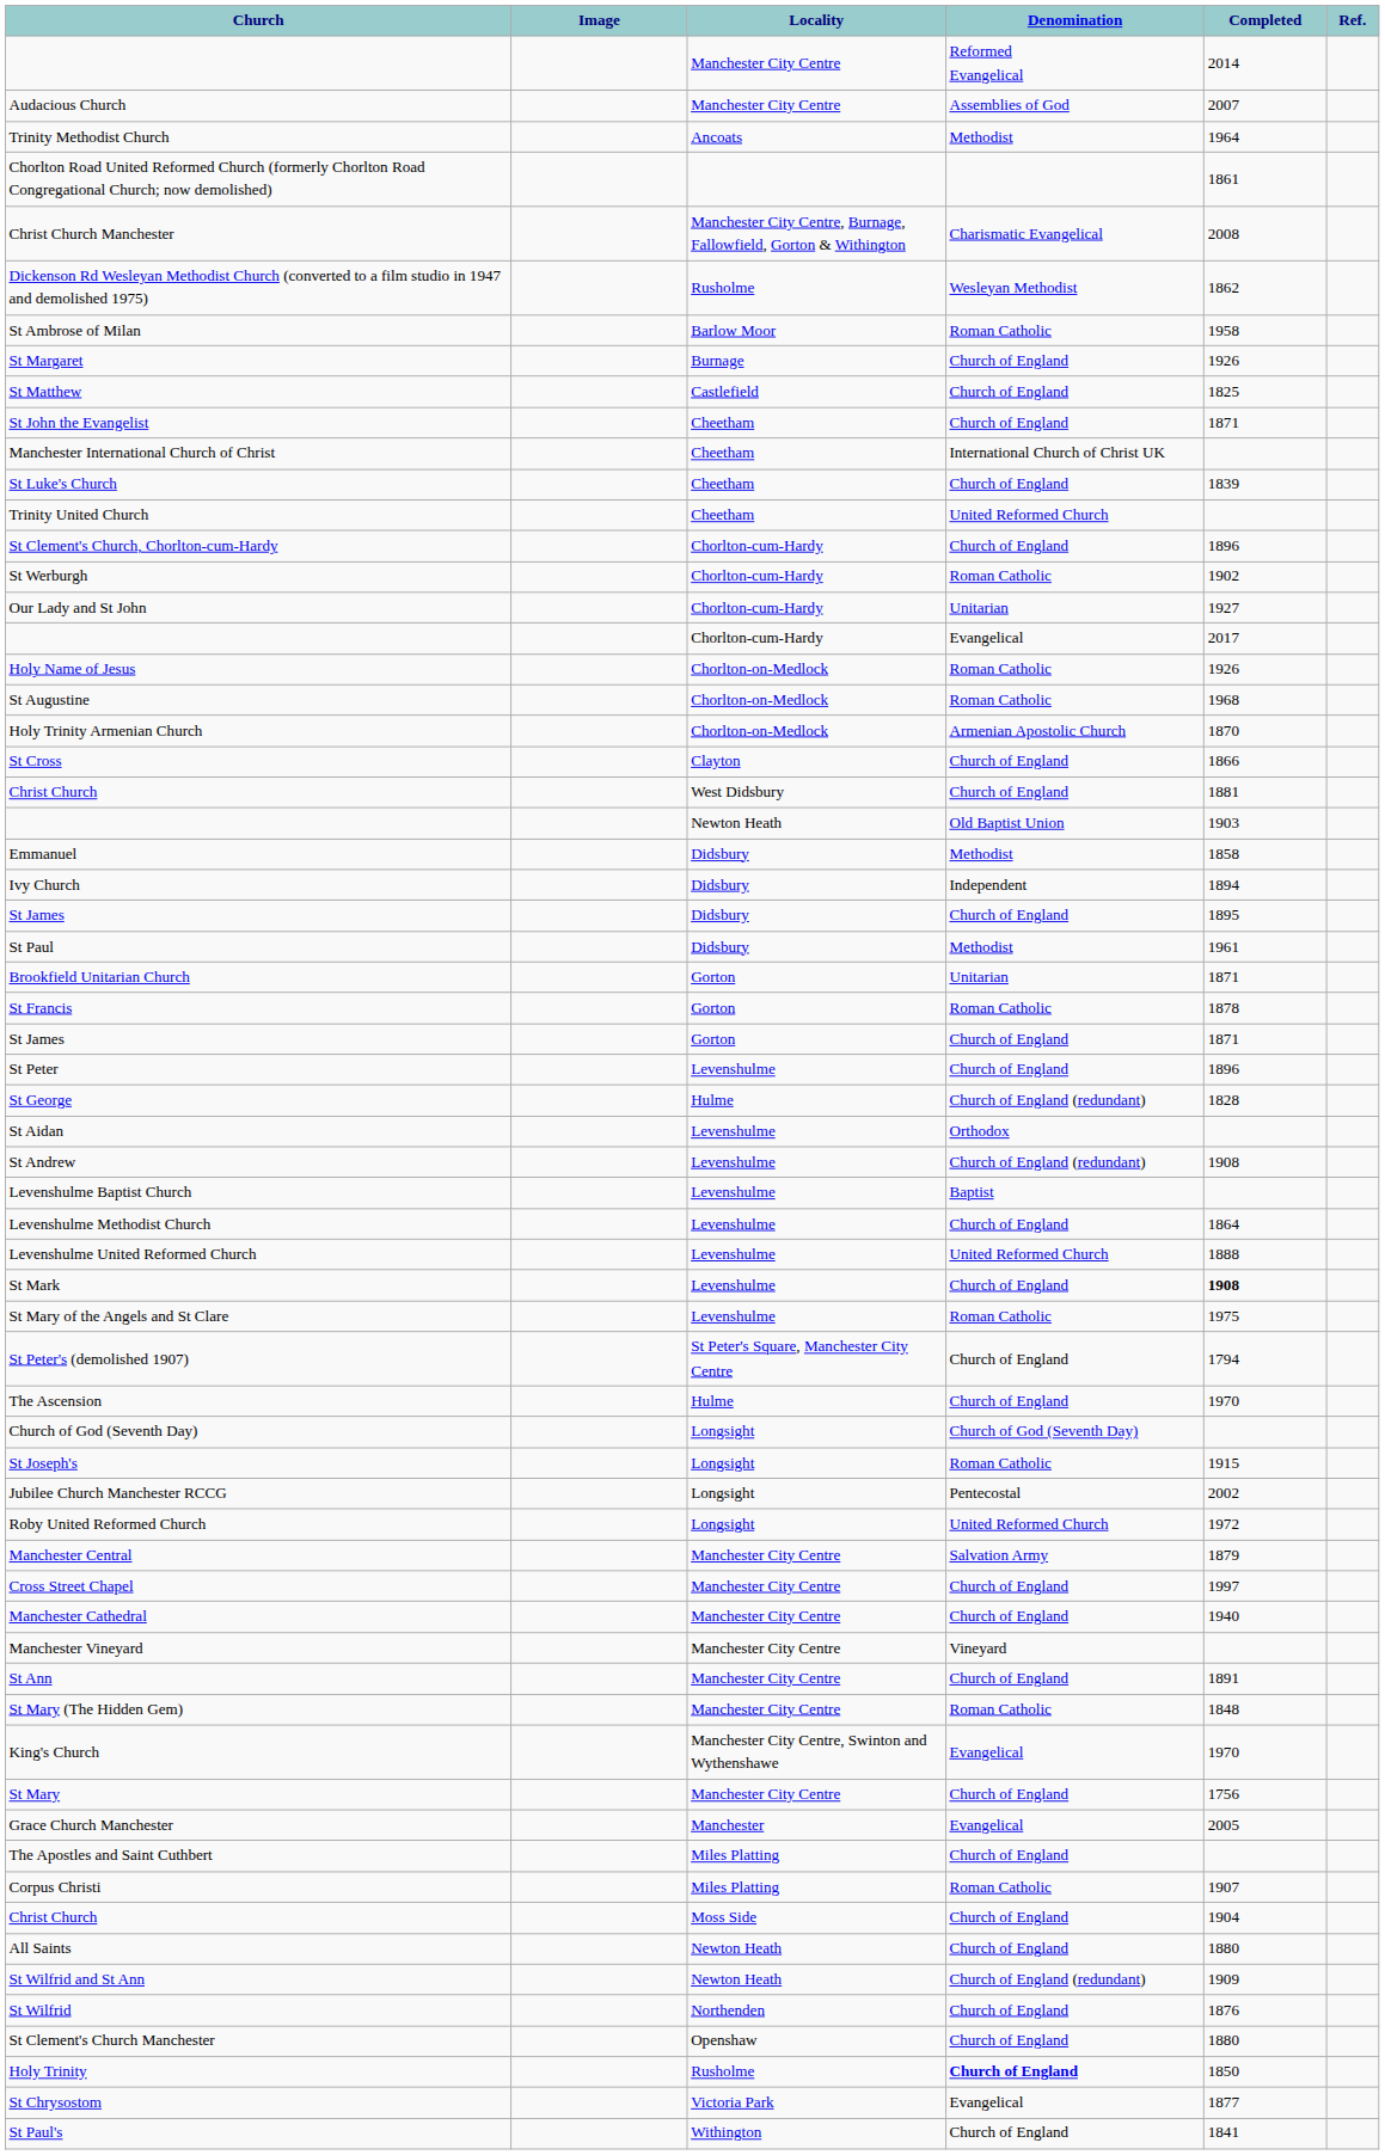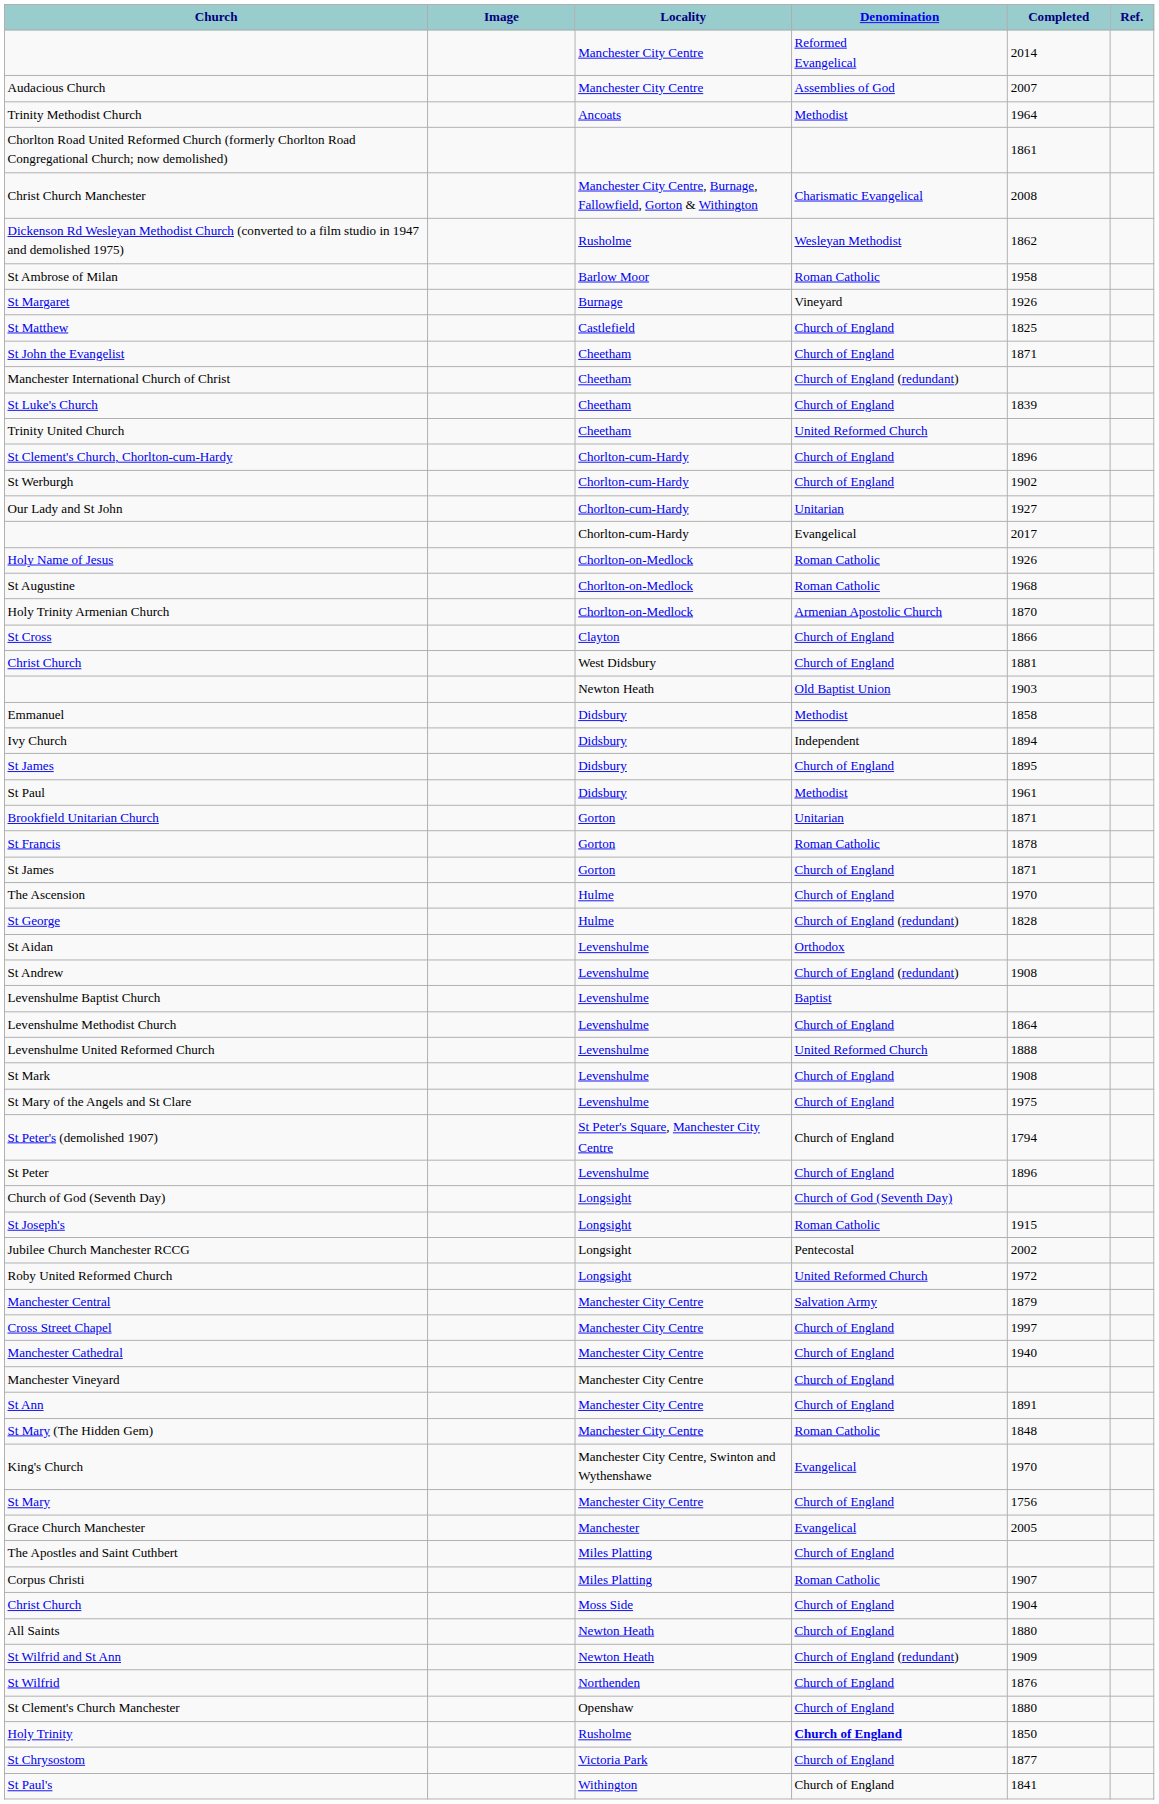 <table class="wikitable sortable" style="font-size:90%; width:100%; border:0; text-align:left; line-height:150%;">
 <tr>
 <th style="background:#9cc; color:navy; width:300px;">Church</th>
 <th style="background:#9cc; color:navy; width:100px;">Image</th>
 <th style="background:#9cc; color:navy; width:150px;">Locality</th>
 <th style="background:#9cc; color:navy; width:150px;"><a href='#'>Denomination</a></th>
 <th style="background:#9cc; color:navy; width:35px;">Completed</th>
 <th class="unsortable"  style="background:#9cc; color:navy; width:10px;">Ref.</th>
 </tr>
 <tr>
 <td></td>
 <td></td>
 <td><a href='#'>Manchester City Centre</a></td>
 <td><a href='#'>Reformed</a><br><a href='#'>Evangelical</a></td>
 <td>2014</td>
 <td></td>
 </tr>
 <tr>
 <td>Audacious Church</td>
 <td></td>
 <td><a href='#'>Manchester City Centre</a></td>
 <td><a href='#'>Assemblies of God</a></td>
 <td>2007</td>
 <td></td>
 </tr>
 <tr>
 <td>Trinity Methodist Church</td>
 <td></td>
 <td><a href='#'>Ancoats</a></td>
 <td><a href='#'>Methodist</a></td>
 <td>1964</td>
 <td></td>
 </tr>
 <tr>
 <td>Chorlton Road United Reformed Church (formerly Chorlton Road Congregational Church; now demolished)</td>
 <td></td>
 <td></td>
 <td></td>
 <td>1861</td>
 <td></td>
 </tr>
 <tr>
 <td>Christ Church Manchester</td>
 <td></td>
 <td><a href='#'>Manchester City Centre</a>, <a href='#'>Burnage</a>, <a href='#'>Fallowfield</a>, <a href='#'>Gorton</a> & <a href='#'>Withington</a></td>
 <td><a href='#'>Charismatic Evangelical</a></td>
 <td>2008</td>
 <td></td>
 </tr>
 <tr>
 <td><a href='#'>Dickenson Rd Wesleyan Methodist Church</a> (converted to a film studio in 1947 and demolished 1975)</td>
 <td></td>
 <td><a href='#'>Rusholme</a></td>
 <td><a href='#'>Wesleyan Methodist</a></td>
 <td>1862</td>
 <td></td>
 </tr>
 <tr>
 <td>St Ambrose of Milan</td>
 <td></td>
 <td><a href='#'>Barlow Moor</a></td>
 <td><a href='#'>Roman Catholic</a></td>
 <td>1958</td>
 <td></td>
 </tr>
 <tr>
 <td><a href='#'>St Margaret</a></td>
 <td></td>
 <td><a href='#'>Burnage</a></td>
-<td><a href='#'>Church of England</a></td>
+<td>Vineyard</td>
 <td>1926</td>
 <td></td>
 </tr>
 <tr>
 <td><a href='#'>St Matthew</a></td>
 <td></td>
 <td><a href='#'>Castlefield</a></td>
 <td><a href='#'>Church of England</a></td>
 <td>1825</td>
 <td></td>
 </tr>
 <tr>
 <td><a href='#'>St John the Evangelist</a></td>
 <td></td>
 <td><a href='#'>Cheetham</a></td>
 <td><a href='#'>Church of England</a></td>
 <td>1871</td>
 <td></td>
 </tr>
 <tr>
 <td>Manchester International Church of Christ</td>
 <td></td>
 <td><a href='#'>Cheetham</a></td>
-<td>International Church of Christ UK</td>
+<td><a href='#'>Church of England</a> (<a href='#'>redundant</a>)</td>
 <td></td>
 <td></td>
 </tr>
 <tr>
 <td><a href='#'>St Luke's Church</a></td>
 <td></td>
 <td><a href='#'>Cheetham</a></td>
 <td><a href='#'>Church of England</a></td>
 <td>1839</td>
 <td></td>
 </tr>
 <tr>
 <td>Trinity United Church</td>
 <td></td>
 <td><a href='#'>Cheetham</a></td>
 <td><a href='#'>United Reformed Church</a></td>
 <td></td>
 <td></td>
 </tr>
 <tr>
 <td><a href='#'>St Clement's Church, Chorlton-cum-Hardy</a></td>
 <td></td>
 <td><a href='#'>Chorlton-cum-Hardy</a></td>
 <td><a href='#'>Church of England</a></td>
 <td>1896</td>
 <td></td>
 </tr>
 <tr>
 <td>St Werburgh</td>
 <td></td>
 <td><a href='#'>Chorlton-cum-Hardy</a></td>
-<td><a href='#'>Roman Catholic</a></td>
+<td><a href='#'>Church of England</a></td>
 <td>1902</td>
 <td></td>
 </tr>
 <tr>
 <td>Our Lady and St John</td>
 <td></td>
 <td><a href='#'>Chorlton-cum-Hardy</a></td>
 <td><a href='#'>Unitarian</a></td>
 <td>1927</td>
 <td></td>
 </tr>
 <tr>
 <td></td>
 <td></td>
 <td>Chorlton-cum-Hardy</td>
 <td>Evangelical</td>
 <td>2017</td>
 <td></td>
 </tr>
 <tr>
 <td><a href='#'>Holy Name of Jesus</a></td>
 <td></td>
 <td><a href='#'>Chorlton-on-Medlock</a></td>
 <td><a href='#'>Roman Catholic</a></td>
 <td>1926</td>
 <td></td>
 </tr>
 <tr>
 <td>St Augustine</td>
 <td></td>
 <td><a href='#'>Chorlton-on-Medlock</a></td>
 <td><a href='#'>Roman Catholic</a></td>
 <td>1968</td>
 <td></td>
 </tr>
 <tr>
 <td>Holy Trinity Armenian Church</td>
 <td></td>
 <td><a href='#'>Chorlton-on-Medlock</a></td>
 <td><a href='#'>Armenian Apostolic Church</a></td>
 <td>1870</td>
 <td></td>
 </tr>
 <tr>
 <td><a href='#'>St Cross</a></td>
 <td></td>
 <td><a href='#'>Clayton</a></td>
 <td><a href='#'>Church of England</a></td>
 <td>1866</td>
 <td></td>
 </tr>
 <tr>
 <td><a href='#'>Christ Church</a></td>
 <td></td>
 <td>West Didsbury</td>
 <td><a href='#'>Church of England</a></td>
 <td>1881</td>
 <td></td>
 </tr>
 <tr>
 <td></td>
 <td></td>
 <td>Newton Heath</td>
 <td><a href='#'>Old Baptist Union</a></td>
 <td>1903</td>
 <td></td>
 </tr>
 <tr>
 <td>Emmanuel</td>
 <td></td>
 <td><a href='#'>Didsbury</a></td>
 <td><a href='#'>Methodist</a></td>
 <td>1858</td>
 <td></td>
 </tr>
 <tr>
 <td>Ivy Church</td>
 <td></td>
 <td><a href='#'>Didsbury</a></td>
 <td>Independent</td>
 <td>1894</td>
 <td></td>
 </tr>
 <tr>
 <td><a href='#'>St James</a></td>
 <td></td>
 <td><a href='#'>Didsbury</a></td>
 <td><a href='#'>Church of England</a></td>
 <td>1895</td>
 <td></td>
 </tr>
 <tr>
 <td>St Paul</td>
 <td></td>
 <td><a href='#'>Didsbury</a></td>
 <td><a href='#'>Methodist</a></td>
 <td>1961</td>
 <td></td>
 </tr>
 <tr>
 <td><a href='#'>Brookfield Unitarian Church</a></td>
 <td></td>
 <td><a href='#'>Gorton</a></td>
 <td><a href='#'>Unitarian</a></td>
 <td>1871</td>
 <td></td>
 </tr>
 <tr>
 <td><a href='#'>St Francis</a></td>
 <td></td>
 <td><a href='#'>Gorton</a></td>
 <td><a href='#'>Roman Catholic</a></td>
 <td>1878</td>
 <td></td>
 </tr>
 <tr>
 <td>St James</td>
 <td></td>
 <td><a href='#'>Gorton</a></td>
 <td><a href='#'>Church of England</a></td>
 <td>1871</td>
 <td></td>
 </tr>
 <tr>
-<td>St Peter</td>
+<td>The Ascension</td>
 <td></td>
-<td><a href='#'>Levenshulme</a></td>
+<td><a href='#'>Hulme</a></td>
 <td><a href='#'>Church of England</a></td>
-<td>1896</td>
+<td>1970</td>
 <td></td>
 </tr>
 <tr>
 <td><a href='#'>St George</a></td>
 <td></td>
 <td><a href='#'>Hulme</a></td>
 <td><a href='#'>Church of England</a> (<a href='#'>redundant</a>)</td>
 <td>1828</td>
 <td></td>
 </tr>
 <tr>
 <td>St Aidan</td>
 <td></td>
 <td><a href='#'>Levenshulme</a></td>
 <td><a href='#'>Orthodox</a></td>
 <td></td>
 <td></td>
 </tr>
 <tr>
 <td>St Andrew</td>
 <td></td>
 <td><a href='#'>Levenshulme</a></td>
 <td><a href='#'>Church of England</a> (<a href='#'>redundant</a>)</td>
 <td>1908</td>
 <td></td>
 </tr>
 <tr>
 <td>Levenshulme Baptist Church</td>
 <td></td>
 <td><a href='#'>Levenshulme</a></td>
 <td><a href='#'>Baptist</a></td>
 <td></td>
 <td></td>
 </tr>
 <tr>
 <td>Levenshulme Methodist Church</td>
 <td></td>
 <td><a href='#'>Levenshulme</a></td>
 <td><a href='#'>Church of England</a></td>
 <td>1864</td>
 <td></td>
 </tr>
 <tr>
 <td>Levenshulme United Reformed Church</td>
 <td></td>
 <td><a href='#'>Levenshulme</a></td>
 <td><a href='#'>United Reformed Church</a></td>
 <td>1888</td>
 <td></td>
 </tr>
 <tr>
 <td>St Mark</td>
 <td></td>
 <td><a href='#'>Levenshulme</a></td>
 <td><a href='#'>Church of England</a></td>
-<td><strong>1908</strong></td>
+<td>1908</td>
 <td></td>
 </tr>
 <tr>
 <td>St Mary of the Angels and St Clare</td>
 <td></td>
 <td><a href='#'>Levenshulme</a></td>
-<td><a href='#'>Roman Catholic</a></td>
+<td><a href='#'>Church of England</a></td>
 <td>1975</td>
 <td></td>
 </tr>
 <tr>
 <td><a href='#'>St Peter's</a> (demolished 1907)</td>
 <td></td>
 <td><a href='#'>St Peter's Square</a>, <a href='#'>Manchester City Centre</a></td>
 <td>Church of England</td>
 <td>1794</td>
 <td></td>
 </tr>
 <tr>
-<td>The Ascension</td>
+<td>St Peter</td>
 <td></td>
-<td><a href='#'>Hulme</a></td>
+<td><a href='#'>Levenshulme</a></td>
 <td><a href='#'>Church of England</a></td>
-<td>1970</td>
+<td>1896</td>
 <td></td>
 </tr>
 <tr>
 <td>Church of God (Seventh Day)</td>
 <td></td>
 <td><a href='#'>Longsight</a></td>
 <td><a href='#'>Church of God (Seventh Day)</a></td>
 <td></td>
 <td></td>
 </tr>
 <tr>
 <td><a href='#'>St Joseph's</a></td>
 <td></td>
 <td><a href='#'>Longsight</a></td>
 <td><a href='#'>Roman Catholic</a></td>
 <td>1915</td>
 <td></td>
 </tr>
 <tr>
 <td>Jubilee Church Manchester RCCG</td>
 <td></td>
 <td>Longsight</td>
 <td>Pentecostal</td>
 <td>2002</td>
 <td></td>
 </tr>
 <tr>
 <td>Roby United Reformed Church</td>
 <td></td>
 <td><a href='#'>Longsight</a></td>
 <td><a href='#'>United Reformed Church</a></td>
 <td>1972</td>
 <td></td>
 </tr>
 <tr>
 <td><a href='#'>Manchester Central</a></td>
 <td></td>
 <td><a href='#'>Manchester City Centre</a></td>
 <td><a href='#'>Salvation Army</a></td>
 <td>1879</td>
 <td></td>
 </tr>
 <tr>
 <td><a href='#'>Cross Street Chapel</a></td>
 <td></td>
 <td><a href='#'>Manchester City Centre</a></td>
 <td><a href='#'>Church of England</a></td>
 <td>1997</td>
 <td></td>
 </tr>
 <tr>
 <td><a href='#'>Manchester Cathedral</a></td>
 <td></td>
 <td><a href='#'>Manchester City Centre</a></td>
 <td><a href='#'>Church of England</a></td>
 <td>1940</td>
 <td></td>
 </tr>
 <tr>
 <td>Manchester Vineyard</td>
 <td></td>
 <td>Manchester City Centre</td>
-<td>Vineyard</td>
+<td><a href='#'>Church of England</a></td>
 <td></td>
 <td></td>
 </tr>
 <tr>
 <td><a href='#'>St Ann</a></td>
 <td></td>
 <td><a href='#'>Manchester City Centre</a></td>
 <td><a href='#'>Church of England</a></td>
 <td>1891</td>
 <td></td>
 </tr>
 <tr>
 <td><a href='#'>St Mary</a> (The Hidden Gem)</td>
 <td></td>
 <td><a href='#'>Manchester City Centre</a></td>
 <td><a href='#'>Roman Catholic</a></td>
 <td>1848</td>
 <td></td>
 </tr>
 <tr>
 <td>King's Church</td>
 <td></td>
 <td>Manchester City Centre, Swinton and Wythenshawe</td>
 <td><a href='#'>Evangelical</a></td>
 <td>1970</td>
 <td></td>
 </tr>
 <tr>
 <td><a href='#'>St Mary</a></td>
 <td></td>
 <td><a href='#'>Manchester City Centre</a></td>
 <td><a href='#'>Church of England</a></td>
 <td>1756</td>
 <td></td>
 </tr>
 <tr>
 <td>Grace Church Manchester</td>
 <td></td>
 <td><a href='#'>Manchester</a></td>
 <td><a href='#'>Evangelical</a></td>
 <td>2005</td>
 <td></td>
 </tr>
 <tr>
 <td>The Apostles and Saint Cuthbert</td>
 <td></td>
 <td><a href='#'>Miles Platting</a></td>
 <td><a href='#'>Church of England</a></td>
 <td></td>
 <td></td>
 </tr>
 <tr>
 <td>Corpus Christi</td>
 <td></td>
 <td><a href='#'>Miles Platting</a></td>
 <td><a href='#'>Roman Catholic</a></td>
 <td>1907</td>
 <td></td>
 </tr>
 <tr>
 <td><a href='#'>Christ Church</a></td>
 <td></td>
 <td><a href='#'>Moss Side</a></td>
 <td><a href='#'>Church of England</a></td>
 <td>1904</td>
 <td></td>
 </tr>
 <tr>
 <td>All Saints</td>
 <td></td>
 <td><a href='#'>Newton Heath</a></td>
 <td><a href='#'>Church of England</a></td>
 <td>1880</td>
 <td></td>
 </tr>
 <tr>
 <td><a href='#'>St Wilfrid and St Ann</a></td>
 <td></td>
 <td><a href='#'>Newton Heath</a></td>
 <td><a href='#'>Church of England</a> (<a href='#'>redundant</a>)</td>
 <td>1909</td>
 <td></td>
 </tr>
 <tr>
 <td><a href='#'>St Wilfrid</a></td>
 <td></td>
 <td><a href='#'>Northenden</a></td>
 <td><a href='#'>Church of England</a></td>
 <td>1876</td>
 <td></td>
 </tr>
 <tr>
 <td>St Clement's Church Manchester</td>
 <td></td>
 <td>Openshaw</td>
 <td><a href='#'>Church of England</a></td>
 <td>1880</td>
 <td></td>
 </tr>
 <tr>
 <td><a href='#'>Holy Trinity</a></td>
 <td></td>
 <td><a href='#'>Rusholme</a></td>
 <td><strong><a href='#'>Church of England</a></strong></td>
 <td>1850</td>
 <td></td>
 </tr>
 <tr>
 <td><a href='#'>St Chrysostom</a></td>
 <td></td>
 <td><a href='#'>Victoria Park</a></td>
-<td>Evangelical</td>
+<td><a href='#'>Church of England</a></td>
 <td>1877</td>
 <td></td>
 </tr>
 <tr>
 <td><a href='#'>St Paul's</a></td>
 <td></td>
 <td><a href='#'>Withington</a></td>
 <td>Church of England</td>
 <td>1841</td>
 <td></td>
 </tr>
 </table>
